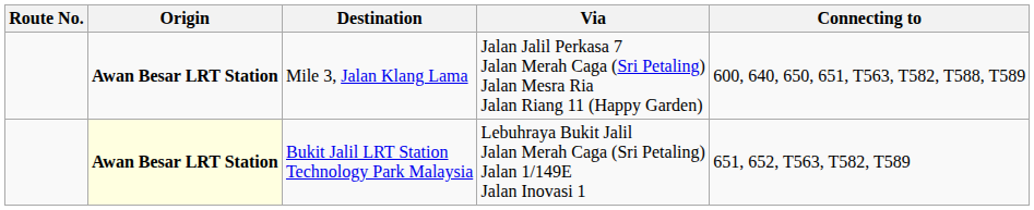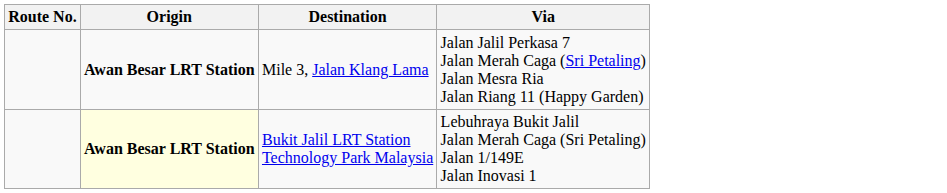 <table class="wikitable">
 <tr>
 <th>Route No.</th>
 <th>Origin</th>
 <th>Destination</th>
 <th>Via</th>
-<th>Connecting to</th>
 </tr>
 <tr>
 <td></td>
 <td> <strong>Awan Besar LRT Station</strong></td>
 <td>Mile 3, <a href='#'>Jalan Klang Lama</a></td>
 <td>Jalan Jalil Perkasa 7<br>Jalan Merah Caga (<a href='#'>Sri Petaling</a>)<br>Jalan Mesra Ria<br>Jalan Riang 11 (Happy Garden)<br></td>
-<td>600, 640, 650, 651, T563, T582, T588, T589</td>
 </tr>
 <tr>
 <td></td>
 <td style="background: lightyellow;"> <strong>Awan Besar LRT Station</strong></td>
 <td> <a href='#'>Bukit Jalil LRT Station</a><br><a href='#'>Technology Park Malaysia</a></td>
 <td>Lebuhraya Bukit Jalil<br>Jalan Merah Caga (Sri Petaling)<br>Jalan 1/149E<br>Jalan Inovasi 1</td>
-<td>651, 652, T563, T582, T589</td>
 </tr>
 </table>
